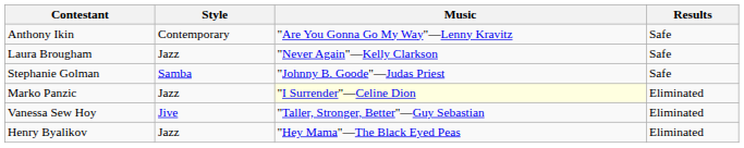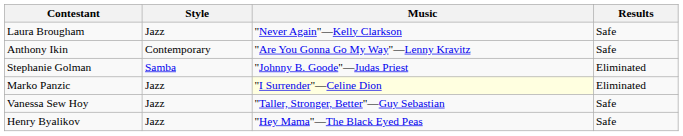 <table class="wikitable" style="width:60%;">
 <tr>
 <th>Contestant</th>
 <th>Style</th>
 <th>Music</th>
 <th>Results</th>
 </tr>
 <tr>
+<td>Laura Brougham</td>
+<td>Jazz</td>
+<td>"<a href='#'>Never Again</a>"—<a href='#'>Kelly Clarkson</a></td>
+<td>Safe</td>
+</tr>
+<tr>
 <td>Anthony Ikin</td>
 <td>Contemporary</td>
 <td>"<a href='#'>Are You Gonna Go My Way</a>"—<a href='#'>Lenny Kravitz</a></td>
 <td>Safe</td>
 </tr>
 <tr>
-<td>Laura Brougham</td>
-<td>Jazz</td>
-<td>"<a href='#'>Never Again</a>"—<a href='#'>Kelly Clarkson</a></td>
-<td>Safe</td>
-</tr>
-<tr>
 <td>Stephanie Golman</td>
 <td><a href='#'>Samba</a></td>
 <td>"<a href='#'>Johnny B. Goode</a>"—<a href='#'>Judas Priest</a></td>
-<td>Safe</td>
+<td>Eliminated</td>
 </tr>
 <tr>
 <td>Marko Panzic</td>
 <td>Jazz</td>
 <td style="background: lightyellow;">"<a href='#'>I Surrender</a>"—<a href='#'>Celine Dion</a></td>
 <td>Eliminated</td>
 </tr>
 <tr>
 <td>Vanessa Sew Hoy</td>
-<td><a href='#'>Jive</a></td>
+<td>Jazz</td>
 <td>"<a href='#'>Taller, Stronger, Better</a>"—<a href='#'>Guy Sebastian</a></td>
-<td>Eliminated</td>
+<td>Safe</td>
 </tr>
 <tr>
 <td>Henry Byalikov</td>
 <td>Jazz</td>
 <td>"<a href='#'>Hey Mama</a>"—<a href='#'>The Black Eyed Peas</a></td>
-<td>Eliminated</td>
+<td>Safe</td>
 </tr>
 </table>
